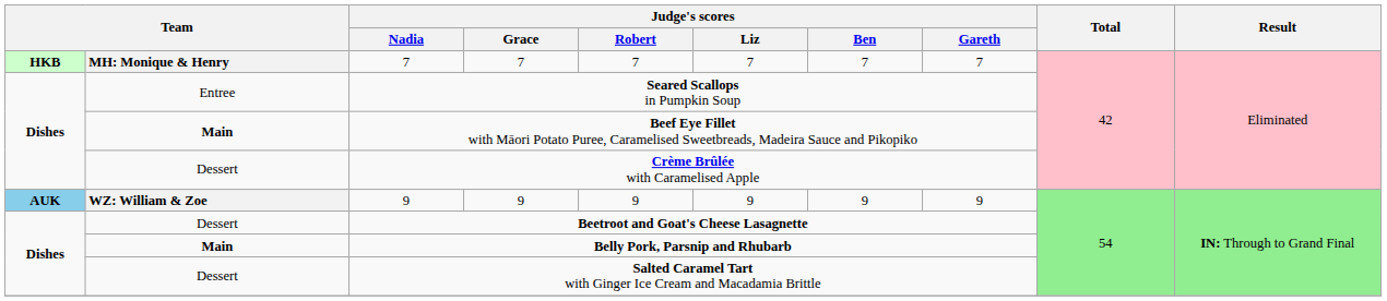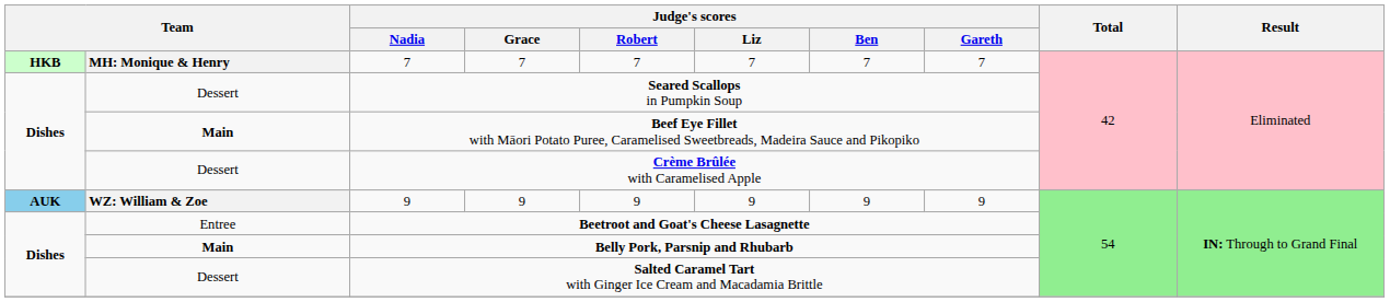 <table class="wikitable" style="text-align: center; font-size: 9pt; line-height:14px; width:95%">
 <tr>
 <th rowspan="2" style="width:25%;" colspan="2">Team</th>
 <th colspan="6" style="width:50%;">Judge's scores</th>
 <th rowspan="2" style="width:10%;">Total<br></th>
 <th rowspan="2" style="width:20%;">Result</th>
 </tr>
 <tr>
 <th style="width:40px;"><a href='#'>Nadia</a></th>
 <th style="width:40px;">Grace</th>
 <th style="width:40px;"><a href='#'>Robert</a></th>
 <th style="width:40px;">Liz</th>
 <th style="width:40px;"><a href='#'>Ben</a></th>
 <th style="width:40px;"><a href='#'>Gareth</a></th>
 </tr>
 <tr>
 <td scope="row" align="center" style="background:#CCFFCC; "><strong>HKB</strong></td>
 <th scope="row" style="text-align:left;">MH: Monique & Henry</th>
 <td>7</td>
 <td>7</td>
 <td>7</td>
 <td>7</td>
 <td>7</td>
 <td>7</td>
 <td rowspan="4" bgcolor="pink">42</td>
 <td rowspan="4" bgcolor="pink">Eliminated</td>
 </tr>
 <tr>
 <td rowspan="3"><strong>Dishes</strong></td>
-<td>Entree</td>
+<td>Dessert</td>
 <td colspan="6"><strong>Seared Scallops</strong><br>in Pumpkin Soup</td>
 </tr>
 <tr>
 <td><strong>Main</strong></td>
 <td colspan="6"><strong>Beef Eye Fillet</strong><br>with Māori Potato Puree, Caramelised Sweetbreads, Madeira Sauce and Pikopiko</td>
 </tr>
 <tr>
 <td>Dessert</td>
 <td colspan="6"><strong><a href='#'>Crème Brûlée</a></strong><br>with Caramelised Apple</td>
 </tr>
 <tr>
 <td scope="row" align="center" style="background-color:skyblue; "><strong>AUK</strong></td>
 <th scope="row" style="text-align:left;">WZ: William & Zoe</th>
 <td>9</td>
 <td>9</td>
 <td>9</td>
 <td>9</td>
 <td>9</td>
 <td>9</td>
 <td rowspan="4" bgcolor="lightgreen">54</td>
 <td rowspan="4" bgcolor="lightgreen"><strong>IN:</strong> Through to Grand Final</td>
 </tr>
 <tr>
 <td rowspan="3"><strong>Dishes</strong></td>
-<td>Dessert</td>
+<td>Entree</td>
 <td colspan="6"><strong>Beetroot and Goat's Cheese Lasagnette</strong><br></td>
 </tr>
 <tr>
 <td><strong>Main</strong></td>
 <td colspan="6"><strong>Belly Pork, Parsnip and Rhubarb</strong><br></td>
 </tr>
 <tr>
 <td>Dessert</td>
 <td colspan="6"><strong>Salted Caramel Tart</strong><br>with Ginger Ice Cream and Macadamia Brittle</td>
 </tr>
 <tr>
 </tr>
 </table>
